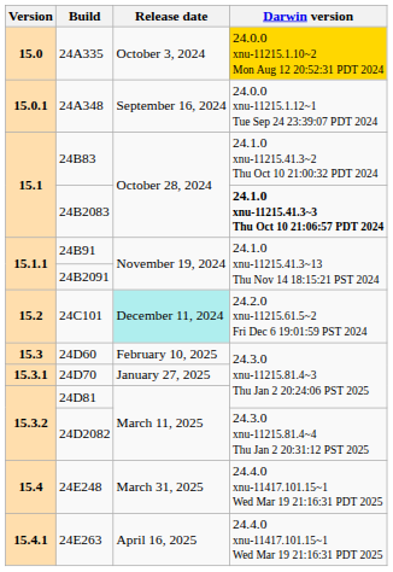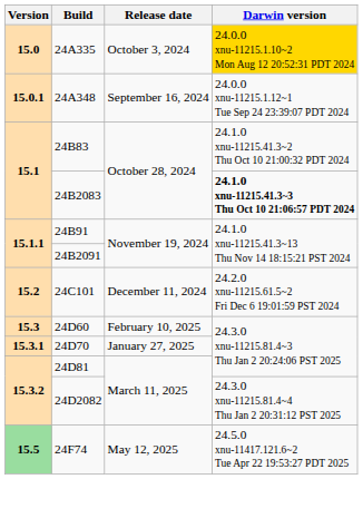 <table class="wikitable">
 <tr>
 <th>Version</th>
 <th>Build</th>
 <th>Release date</th>
 <th><a href='#'>Darwin</a> version</th>
 </tr>
 <tr>
 <th style="background: #FFDEAD;">15.0</th>
 <td>24A335</td>
 <td>October 3, 2024</td>
 <td style="background: gold;">24.0.0<br><small>xnu-11215.1.10~2<br>Mon Aug 12 20:52:31 PDT 2024</small></td>
 </tr>
 <tr>
 <th style="background: #FFDEAD;">15.0.1</th>
 <td>24A348</td>
 <td>September 16, 2024</td>
 <td>24.0.0<br><small>xnu-11215.1.12~1<br>Tue Sep 24 23:39:07 PDT 2024</small></td>
 </tr>
 <tr>
 <th rowspan=2 style="background: #FFDEAD;">15.1</th>
 <td>24B83</td>
 <td rowspan=2>October 28, 2024</td>
 <td>24.1.0<br><small>xnu-11215.41.3~2<br>Thu Oct 10 21:00:32 PDT 2024</small></td>
 </tr>
 <tr>
 <td>24B2083</td>
 <td><strong>24.1.0<br><small>xnu-11215.41.3~3<br>Thu Oct 10 21:06:57 PDT 2024</small></strong></td>
 </tr>
 <tr>
 <th rowspan=2 style="background: #FFDEAD;">15.1.1</th>
 <td>24B91</td>
 <td rowspan=2>November 19, 2024</td>
 <td rowspan=2>24.1.0<br><small>xnu-11215.41.3~13<br>Thu Nov 14 18:15:21 PST 2024</small></td>
 </tr>
 <tr>
 <td>24B2091</td>
 </tr>
 <tr>
 <th style="background: #FFDEAD;">15.2</th>
 <td>24C101</td>
-<td style="background: paleturquoise;">December 11, 2024</td>
+<td>December 11, 2024</td>
 <td>24.2.0<br><small>xnu-11215.61.5~2<br>Fri Dec 6 19:01:59 PST 2024</small></td>
 </tr>
 <tr>
 <th style="background: #FFDEAD;">15.3</th>
 <td>24D60</td>
 <td>February 10, 2025</td>
 <td rowspan=3>24.3.0<br><small>xnu-11215.81.4~3<br>Thu Jan 2 20:24:06 PST 2025</small></td>
 </tr>
 <tr>
 <th style="background: #FFDEAD;">15.3.1</th>
 <td>24D70</td>
 <td>January 27, 2025</td>
 </tr>
 <tr>
 <th rowspan=2 style="background: #FFDEAD;">15.3.2</th>
 <td>24D81</td>
 <td rowspan=2>March 11, 2025</td>
 </tr>
 <tr>
 <td>24D2082</td>
 <td>24.3.0<br><small>xnu-11215.81.4~4<br>Thu Jan 2 20:31:12 PST 2025</small></td>
 </tr>
 <tr>
-<th style="background: #FFDEAD;">15.4</th>
-<td>24E248</td>
-<td>March 31, 2025</td>
-<td>24.4.0<br><small>xnu-11417.101.15~1<br>Wed Mar 19 21:16:31 PDT 2025</small></td>
-</tr>
-<tr>
-<th style="background: #FFDEAD;">15.4.1</th>
-<td>24E263</td>
-<td>April 16, 2025</td>
-<td>24.4.0<br><small>xnu-11417.101.15~1<br>Wed Mar 19 21:16:31 PDT 2025</small></td>
+<th style="background: #99DD9F;">15.5</th>
+<td>24F74</td>
+<td>May 12, 2025</td>
+<td>24.5.0<br><small>xnu-11417.121.6~2<br>Tue Apr 22 19:53:27 PDT 2025</small></td>
 </tr>
 </table>
